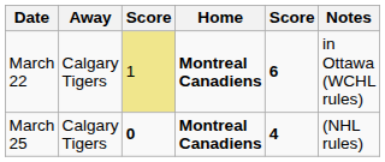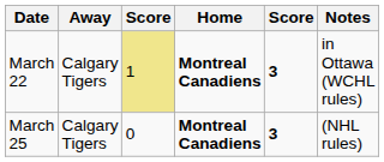 <table class="wikitable">
 <tr>
 <th width="6em">Date</th>
 <th width="10em">Away</th>
 <th width="5em">Score</th>
 <th width="10em">Home</th>
 <th width="5em">Score</th>
 <th width="15em">Notes</th>
 </tr>
 <tr>
 <td>March 22</td>
 <td>Calgary Tigers</td>
 <td style="background: khaki;">1</td>
 <td><strong>Montreal Canadiens</strong></td>
-<td><strong>6</strong></td>
+<td><strong>3</strong></td>
 <td>in Ottawa (WCHL rules)</td>
 </tr>
 <tr>
 <td>March 25</td>
 <td>Calgary Tigers</td>
-<td><strong>0</strong></td>
+<td>0</td>
 <td><strong>Montreal Canadiens</strong></td>
-<td><strong>4</strong></td>
+<td><strong>3</strong></td>
 <td>(NHL rules)</td>
 </tr>
 </table>
